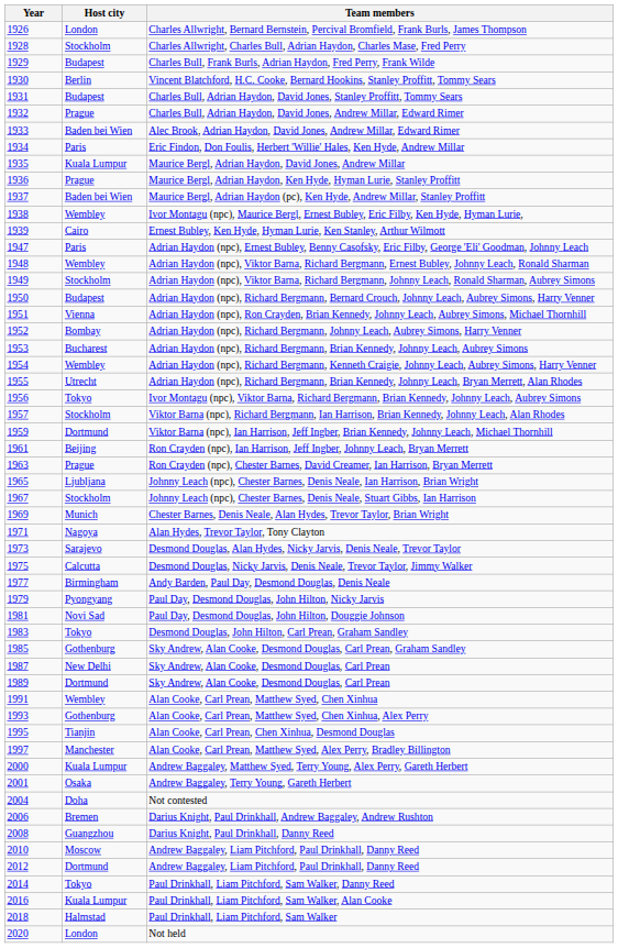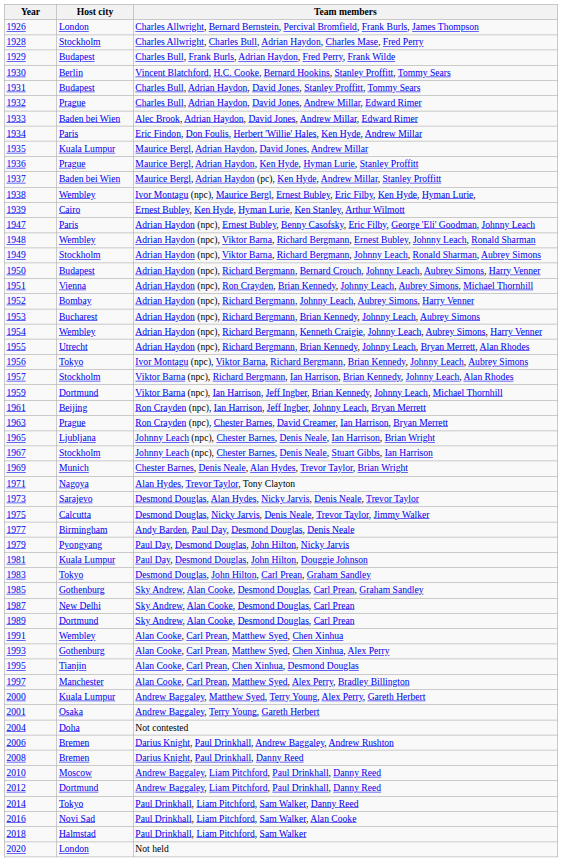 <table class="wikitable sortable">
 <tr>
 <th width="80">Year</th>
 <th width="120">Host city</th>
 <th width="700">Team members</th>
 </tr>
 <tr>
 <td><a href='#'>1926</a></td>
 <td><a href='#'>London</a></td>
 <td><a href='#'>Charles Allwright</a>, <a href='#'>Bernard Bernstein</a>, <a href='#'>Percival Bromfield</a>, <a href='#'>Frank Burls</a>, <a href='#'>James Thompson</a></td>
 </tr>
 <tr>
 <td><a href='#'>1928</a></td>
 <td><a href='#'>Stockholm</a></td>
 <td><a href='#'>Charles Allwright</a>, <a href='#'>Charles Bull</a>, <a href='#'>Adrian Haydon</a>, <a href='#'>Charles Mase</a>, <a href='#'>Fred Perry</a></td>
 </tr>
 <tr>
 <td><a href='#'>1929</a></td>
 <td><a href='#'>Budapest</a></td>
 <td><a href='#'>Charles Bull</a>, <a href='#'>Frank Burls</a>, <a href='#'>Adrian Haydon</a>, <a href='#'>Fred Perry</a>, <a href='#'>Frank Wilde</a></td>
 </tr>
 <tr>
 <td><a href='#'>1930</a></td>
 <td><a href='#'>Berlin</a></td>
 <td><a href='#'>Vincent Blatchford</a>, <a href='#'>H.C. Cooke</a>, <a href='#'>Bernard Hookins</a>, <a href='#'>Stanley Proffitt</a>, <a href='#'>Tommy Sears</a></td>
 </tr>
 <tr>
 <td><a href='#'>1931</a></td>
 <td><a href='#'>Budapest</a></td>
 <td><a href='#'>Charles Bull</a>, <a href='#'>Adrian Haydon</a>, <a href='#'>David Jones</a>, <a href='#'>Stanley Proffitt</a>, <a href='#'>Tommy Sears</a></td>
 </tr>
 <tr>
 <td><a href='#'>1932</a></td>
 <td><a href='#'>Prague</a></td>
 <td><a href='#'>Charles Bull</a>, <a href='#'>Adrian Haydon</a>, <a href='#'>David Jones</a>, <a href='#'>Andrew Millar</a>, <a href='#'>Edward Rimer</a></td>
 </tr>
 <tr>
 <td><a href='#'>1933</a></td>
 <td><a href='#'>Baden bei Wien</a></td>
 <td><a href='#'>Alec Brook</a>, <a href='#'>Adrian Haydon</a>, <a href='#'>David Jones</a>, <a href='#'>Andrew Millar</a>, <a href='#'>Edward Rimer</a></td>
 </tr>
 <tr>
 <td><a href='#'>1934</a></td>
 <td><a href='#'>Paris</a></td>
 <td><a href='#'>Eric Findon</a>, <a href='#'>Don Foulis</a>, <a href='#'>Herbert 'Willie' Hales</a>, <a href='#'>Ken Hyde</a>, <a href='#'>Andrew Millar</a></td>
 </tr>
 <tr>
 <td><a href='#'>1935</a></td>
 <td><a href='#'>Kuala Lumpur</a></td>
 <td><a href='#'>Maurice Bergl</a>, <a href='#'>Adrian Haydon</a>, <a href='#'>David Jones</a>, <a href='#'>Andrew Millar</a></td>
 </tr>
 <tr>
 <td><a href='#'>1936</a></td>
 <td><a href='#'>Prague</a></td>
 <td><a href='#'>Maurice Bergl</a>, <a href='#'>Adrian Haydon</a>, <a href='#'>Ken Hyde</a>, <a href='#'>Hyman Lurie</a>, <a href='#'>Stanley Proffitt</a></td>
 </tr>
 <tr>
 <td><a href='#'>1937</a></td>
 <td><a href='#'>Baden bei Wien</a></td>
 <td><a href='#'>Maurice Bergl</a>, <a href='#'>Adrian Haydon</a> (pc), <a href='#'>Ken Hyde</a>, <a href='#'>Andrew Millar</a>, <a href='#'>Stanley Proffitt</a></td>
 </tr>
 <tr>
 <td><a href='#'>1938</a></td>
 <td><a href='#'>Wembley</a></td>
 <td><a href='#'>Ivor Montagu</a> (npc), <a href='#'>Maurice Bergl</a>, <a href='#'>Ernest Bubley</a>, <a href='#'>Eric Filby</a>, <a href='#'>Ken Hyde</a>, <a href='#'>Hyman Lurie</a>,</td>
 </tr>
 <tr>
 <td><a href='#'>1939</a></td>
 <td><a href='#'>Cairo</a></td>
 <td><a href='#'>Ernest Bubley</a>, <a href='#'>Ken Hyde</a>, <a href='#'>Hyman Lurie</a>, <a href='#'>Ken Stanley</a>, <a href='#'>Arthur Wilmott</a></td>
 </tr>
 <tr>
 <td><a href='#'>1947</a></td>
 <td><a href='#'>Paris</a></td>
 <td><a href='#'>Adrian Haydon</a> (npc), <a href='#'>Ernest Bubley</a>, <a href='#'>Benny Casofsky</a>, <a href='#'>Eric Filby</a>, <a href='#'>George 'Eli' Goodman</a>, <a href='#'>Johnny Leach</a></td>
 </tr>
 <tr>
 <td><a href='#'>1948</a></td>
 <td><a href='#'>Wembley</a></td>
 <td><a href='#'>Adrian Haydon</a> (npc), <a href='#'>Viktor Barna</a>, <a href='#'>Richard Bergmann</a>, <a href='#'>Ernest Bubley</a>, <a href='#'>Johnny Leach</a>, <a href='#'>Ronald Sharman</a></td>
 </tr>
 <tr>
 <td><a href='#'>1949</a></td>
 <td><a href='#'>Stockholm</a></td>
 <td><a href='#'>Adrian Haydon</a> (npc), <a href='#'>Viktor Barna</a>, <a href='#'>Richard Bergmann</a>, <a href='#'>Johnny Leach</a>, <a href='#'>Ronald Sharman</a>, <a href='#'>Aubrey Simons</a></td>
 </tr>
 <tr>
 <td><a href='#'>1950</a></td>
 <td><a href='#'>Budapest</a></td>
 <td><a href='#'>Adrian Haydon</a> (npc), <a href='#'>Richard Bergmann</a>, <a href='#'>Bernard Crouch</a>, <a href='#'>Johnny Leach</a>, <a href='#'>Aubrey Simons</a>, <a href='#'>Harry Venner</a></td>
 </tr>
 <tr>
 <td><a href='#'>1951</a></td>
 <td><a href='#'>Vienna</a></td>
 <td><a href='#'>Adrian Haydon</a> (npc), <a href='#'>Ron Crayden</a>, <a href='#'>Brian Kennedy</a>, <a href='#'>Johnny Leach</a>, <a href='#'>Aubrey Simons</a>, <a href='#'>Michael Thornhill</a></td>
 </tr>
 <tr>
 <td><a href='#'>1952</a></td>
 <td><a href='#'>Bombay</a></td>
 <td><a href='#'>Adrian Haydon</a> (npc), <a href='#'>Richard Bergmann</a>, <a href='#'>Johnny Leach</a>, <a href='#'>Aubrey Simons</a>, <a href='#'>Harry Venner</a></td>
 </tr>
 <tr>
 <td><a href='#'>1953</a></td>
 <td><a href='#'>Bucharest</a></td>
 <td><a href='#'>Adrian Haydon</a> (npc), <a href='#'>Richard Bergmann</a>, <a href='#'>Brian Kennedy</a>, <a href='#'>Johnny Leach</a>, <a href='#'>Aubrey Simons</a></td>
 </tr>
 <tr>
 <td><a href='#'>1954</a></td>
 <td><a href='#'>Wembley</a></td>
 <td><a href='#'>Adrian Haydon</a> (npc), <a href='#'>Richard Bergmann</a>, <a href='#'>Kenneth Craigie</a>, <a href='#'>Johnny Leach</a>, <a href='#'>Aubrey Simons</a>, <a href='#'>Harry Venner</a></td>
 </tr>
 <tr>
 <td><a href='#'>1955</a></td>
 <td><a href='#'>Utrecht</a></td>
 <td><a href='#'>Adrian Haydon</a> (npc), <a href='#'>Richard Bergmann</a>, <a href='#'>Brian Kennedy</a>, <a href='#'>Johnny Leach</a>, <a href='#'>Bryan Merrett</a>, <a href='#'>Alan Rhodes</a></td>
 </tr>
 <tr>
 <td><a href='#'>1956</a></td>
 <td><a href='#'>Tokyo</a></td>
 <td><a href='#'>Ivor Montagu</a> (npc), <a href='#'>Viktor Barna</a>, <a href='#'>Richard Bergmann</a>, <a href='#'>Brian Kennedy</a>, <a href='#'>Johnny Leach</a>, <a href='#'>Aubrey Simons</a></td>
 </tr>
 <tr>
 <td><a href='#'>1957</a></td>
 <td><a href='#'>Stockholm</a></td>
 <td><a href='#'>Viktor Barna</a> (npc), <a href='#'>Richard Bergmann</a>, <a href='#'>Ian Harrison</a>, <a href='#'>Brian Kennedy</a>, <a href='#'>Johnny Leach</a>, <a href='#'>Alan Rhodes</a></td>
 </tr>
 <tr>
 <td><a href='#'>1959</a></td>
 <td><a href='#'>Dortmund</a></td>
 <td><a href='#'>Viktor Barna</a> (npc), <a href='#'>Ian Harrison</a>, <a href='#'>Jeff Ingber</a>, <a href='#'>Brian Kennedy</a>, <a href='#'>Johnny Leach</a>, <a href='#'>Michael Thornhill</a></td>
 </tr>
 <tr>
 <td><a href='#'>1961</a></td>
 <td><a href='#'>Beijing</a></td>
 <td><a href='#'>Ron Crayden</a> (npc), <a href='#'>Ian Harrison</a>, <a href='#'>Jeff Ingber</a>, <a href='#'>Johnny Leach</a>, <a href='#'>Bryan Merrett</a></td>
 </tr>
 <tr>
 <td><a href='#'>1963</a></td>
 <td><a href='#'>Prague</a></td>
 <td><a href='#'>Ron Crayden</a> (npc), <a href='#'>Chester Barnes</a>, <a href='#'>David Creamer</a>, <a href='#'>Ian Harrison</a>, <a href='#'>Bryan Merrett</a></td>
 </tr>
 <tr>
 <td><a href='#'>1965</a></td>
 <td><a href='#'>Ljubljana</a></td>
 <td><a href='#'>Johnny Leach</a> (npc), <a href='#'>Chester Barnes</a>, <a href='#'>Denis Neale</a>, <a href='#'>Ian Harrison</a>, <a href='#'>Brian Wright</a></td>
 </tr>
 <tr>
 <td><a href='#'>1967</a></td>
 <td><a href='#'>Stockholm</a></td>
 <td><a href='#'>Johnny Leach</a> (npc), <a href='#'>Chester Barnes</a>, <a href='#'>Denis Neale</a>, <a href='#'>Stuart Gibbs</a>, <a href='#'>Ian Harrison</a></td>
 </tr>
 <tr>
 <td><a href='#'>1969</a></td>
 <td><a href='#'>Munich</a></td>
 <td><a href='#'>Chester Barnes</a>, <a href='#'>Denis Neale</a>, <a href='#'>Alan Hydes</a>, <a href='#'>Trevor Taylor</a>, <a href='#'>Brian Wright</a></td>
 </tr>
 <tr>
 <td><a href='#'>1971</a></td>
 <td><a href='#'>Nagoya</a></td>
 <td><a href='#'>Alan Hydes</a>, <a href='#'>Trevor Taylor</a>, Tony Clayton</td>
 </tr>
 <tr>
 <td><a href='#'>1973</a></td>
 <td><a href='#'>Sarajevo</a></td>
 <td><a href='#'>Desmond Douglas</a>, <a href='#'>Alan Hydes</a>, <a href='#'>Nicky Jarvis</a>, <a href='#'>Denis Neale</a>, <a href='#'>Trevor Taylor</a></td>
 </tr>
 <tr>
 <td><a href='#'>1975</a></td>
 <td><a href='#'>Calcutta</a></td>
 <td><a href='#'>Desmond Douglas</a>, <a href='#'>Nicky Jarvis</a>, <a href='#'>Denis Neale</a>, <a href='#'>Trevor Taylor</a>, <a href='#'>Jimmy Walker</a></td>
 </tr>
 <tr>
 <td><a href='#'>1977</a></td>
 <td><a href='#'>Birmingham</a></td>
 <td><a href='#'>Andy Barden</a>, <a href='#'>Paul Day</a>, <a href='#'>Desmond Douglas</a>, <a href='#'>Denis Neale</a></td>
 </tr>
 <tr>
 <td><a href='#'>1979</a></td>
 <td><a href='#'>Pyongyang</a></td>
 <td><a href='#'>Paul Day</a>, <a href='#'>Desmond Douglas</a>, <a href='#'>John Hilton</a>, <a href='#'>Nicky Jarvis</a></td>
 </tr>
 <tr>
 <td><a href='#'>1981</a></td>
-<td><a href='#'>Novi Sad</a></td>
+<td><a href='#'>Kuala Lumpur</a></td>
 <td><a href='#'>Paul Day</a>, <a href='#'>Desmond Douglas</a>, <a href='#'>John Hilton</a>, <a href='#'>Douggie Johnson</a></td>
 </tr>
 <tr>
 <td><a href='#'>1983</a></td>
 <td><a href='#'>Tokyo</a></td>
 <td><a href='#'>Desmond Douglas</a>, <a href='#'>John Hilton</a>, <a href='#'>Carl Prean</a>, <a href='#'>Graham Sandley</a></td>
 </tr>
 <tr>
 <td><a href='#'>1985</a></td>
 <td><a href='#'>Gothenburg</a></td>
 <td><a href='#'>Sky Andrew</a>, <a href='#'>Alan Cooke</a>, <a href='#'>Desmond Douglas</a>, <a href='#'>Carl Prean</a>, <a href='#'>Graham Sandley</a></td>
 </tr>
 <tr>
 <td><a href='#'>1987</a></td>
 <td><a href='#'>New Delhi</a></td>
 <td><a href='#'>Sky Andrew</a>, <a href='#'>Alan Cooke</a>, <a href='#'>Desmond Douglas</a>, <a href='#'>Carl Prean</a></td>
 </tr>
 <tr>
 <td><a href='#'>1989</a></td>
 <td><a href='#'>Dortmund</a></td>
 <td><a href='#'>Sky Andrew</a>, <a href='#'>Alan Cooke</a>, <a href='#'>Desmond Douglas</a>, <a href='#'>Carl Prean</a></td>
 </tr>
 <tr>
 <td><a href='#'>1991</a></td>
 <td><a href='#'>Wembley</a></td>
 <td><a href='#'>Alan Cooke</a>, <a href='#'>Carl Prean</a>, <a href='#'>Matthew Syed</a>, <a href='#'>Chen Xinhua</a></td>
 </tr>
 <tr>
 <td><a href='#'>1993</a></td>
 <td><a href='#'>Gothenburg</a></td>
 <td><a href='#'>Alan Cooke</a>, <a href='#'>Carl Prean</a>, <a href='#'>Matthew Syed</a>, <a href='#'>Chen Xinhua</a>, <a href='#'>Alex Perry</a></td>
 </tr>
 <tr>
 <td><a href='#'>1995</a></td>
 <td><a href='#'>Tianjin</a></td>
 <td><a href='#'>Alan Cooke</a>, <a href='#'>Carl Prean</a>, <a href='#'>Chen Xinhua</a>, <a href='#'>Desmond Douglas</a></td>
 </tr>
 <tr>
 <td><a href='#'>1997</a></td>
 <td><a href='#'>Manchester</a></td>
 <td><a href='#'>Alan Cooke</a>, <a href='#'>Carl Prean</a>, <a href='#'>Matthew Syed</a>, <a href='#'>Alex Perry</a>, <a href='#'>Bradley Billington</a></td>
 </tr>
 <tr>
 <td><a href='#'>2000</a></td>
 <td><a href='#'>Kuala Lumpur</a></td>
 <td><a href='#'>Andrew Baggaley</a>, <a href='#'>Matthew Syed</a>, <a href='#'>Terry Young</a>, <a href='#'>Alex Perry</a>, <a href='#'>Gareth Herbert</a></td>
 </tr>
 <tr>
 <td><a href='#'>2001</a></td>
 <td><a href='#'>Osaka</a></td>
 <td><a href='#'>Andrew Baggaley</a>, <a href='#'>Terry Young</a>, <a href='#'>Gareth Herbert</a></td>
 </tr>
 <tr>
 <td><a href='#'>2004</a></td>
 <td><a href='#'>Doha</a></td>
 <td>Not contested</td>
 </tr>
 <tr>
 <td><a href='#'>2006</a></td>
 <td><a href='#'>Bremen</a></td>
 <td><a href='#'>Darius Knight</a>, <a href='#'>Paul Drinkhall</a>, <a href='#'>Andrew Baggaley</a>, <a href='#'>Andrew Rushton</a></td>
 </tr>
 <tr>
 <td><a href='#'>2008</a></td>
-<td><a href='#'>Guangzhou</a></td>
+<td><a href='#'>Bremen</a></td>
 <td><a href='#'>Darius Knight</a>, <a href='#'>Paul Drinkhall</a>, <a href='#'>Danny Reed</a></td>
 </tr>
 <tr>
 <td><a href='#'>2010</a></td>
 <td><a href='#'>Moscow</a></td>
 <td><a href='#'>Andrew Baggaley</a>, <a href='#'>Liam Pitchford</a>, <a href='#'>Paul Drinkhall</a>, <a href='#'>Danny Reed</a></td>
 </tr>
 <tr>
 <td><a href='#'>2012</a></td>
 <td><a href='#'>Dortmund</a></td>
 <td><a href='#'>Andrew Baggaley</a>, <a href='#'>Liam Pitchford</a>, <a href='#'>Paul Drinkhall</a>, <a href='#'>Danny Reed</a></td>
 </tr>
 <tr>
 <td><a href='#'>2014</a></td>
 <td><a href='#'>Tokyo</a></td>
 <td><a href='#'>Paul Drinkhall</a>, <a href='#'>Liam Pitchford</a>, <a href='#'>Sam Walker</a>, <a href='#'>Danny Reed</a></td>
 </tr>
 <tr>
 <td><a href='#'>2016</a></td>
-<td><a href='#'>Kuala Lumpur</a></td>
+<td><a href='#'>Novi Sad</a></td>
 <td><a href='#'>Paul Drinkhall</a>, <a href='#'>Liam Pitchford</a>, <a href='#'>Sam Walker</a>, <a href='#'>Alan Cooke</a></td>
 </tr>
 <tr>
 <td><a href='#'>2018</a></td>
 <td><a href='#'>Halmstad</a></td>
 <td><a href='#'>Paul Drinkhall</a>, <a href='#'>Liam Pitchford</a>, <a href='#'>Sam Walker</a></td>
 </tr>
 <tr>
 <td><a href='#'>2020</a></td>
 <td><a href='#'>London</a></td>
 <td>Not held</td>
 </tr>
 </table>
